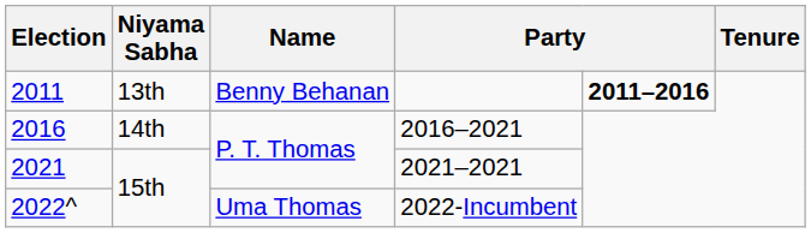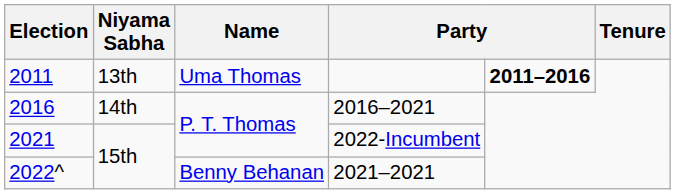 <table class="wikitable">
 <tr>
 <th>Election</th>
 <th>Niyama<br>Sabha</th>
 <th>Name</th>
 <th colspan="2">Party</th>
 <th>Tenure</th>
 </tr>
 <tr>
 <td><a href='#'>2011</a></td>
 <td>13th</td>
-<td><a href='#'>Benny Behanan</a></td>
+<td><a href='#'>Uma Thomas</a></td>
 <td></td>
 <td><strong>2011–2016</strong></td>
 </tr>
 <tr>
 <td><a href='#'>2016</a></td>
 <td>14th</td>
 <td rowspan="2"><a href='#'>P. T. Thomas</a></td>
 <td>2016–2021</td>
 </tr>
 <tr>
 <td><a href='#'>2021</a></td>
 <td rowspan="2">15th</td>
-<td>2021–2021</td>
+<td>2022-<a href='#'>Incumbent</a></td>
 </tr>
 <tr>
 <td><a href='#'>2022</a>^</td>
-<td><a href='#'>Uma Thomas</a></td>
-<td>2022-<a href='#'>Incumbent</a></td>
+<td><a href='#'>Benny Behanan</a></td>
+<td>2021–2021</td>
 </tr>
 </table>
